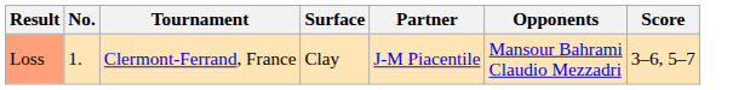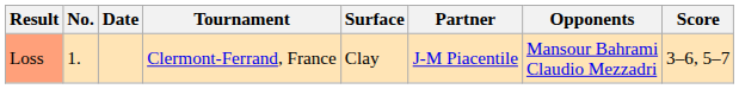 <table class="sortable wikitable">
 <tr>
 <th>Result</th>
 <th>No.</th>
+<th>Date</th>
 <th>Tournament</th>
 <th>Surface</th>
 <th>Partner</th>
 <th>Opponents</th>
 <th class="unsortable">Score</th>
 </tr>
 <tr style="background:moccasin;">
 <td bgcolor=FFA07A>Loss</td>
 <td>1.</td>
+<td></td>
 <td><a href='#'>Clermont-Ferrand</a>, France</td>
 <td>Clay</td>
 <td> <a href='#'>J-M Piacentile</a></td>
 <td> <a href='#'>Mansour Bahrami</a><br> <a href='#'>Claudio Mezzadri</a></td>
 <td>3–6, 5–7</td>
 </tr>
 </table>
